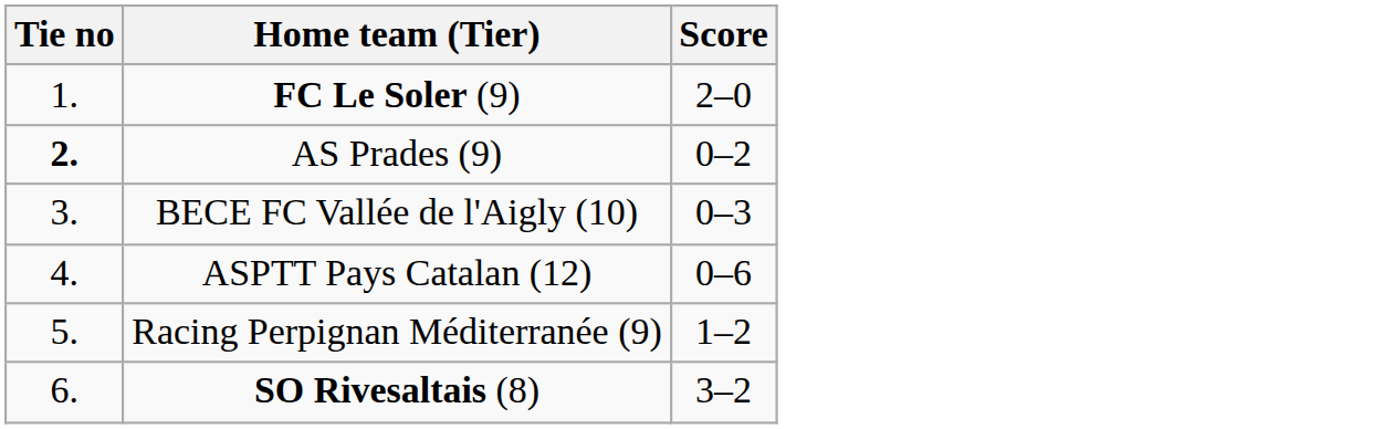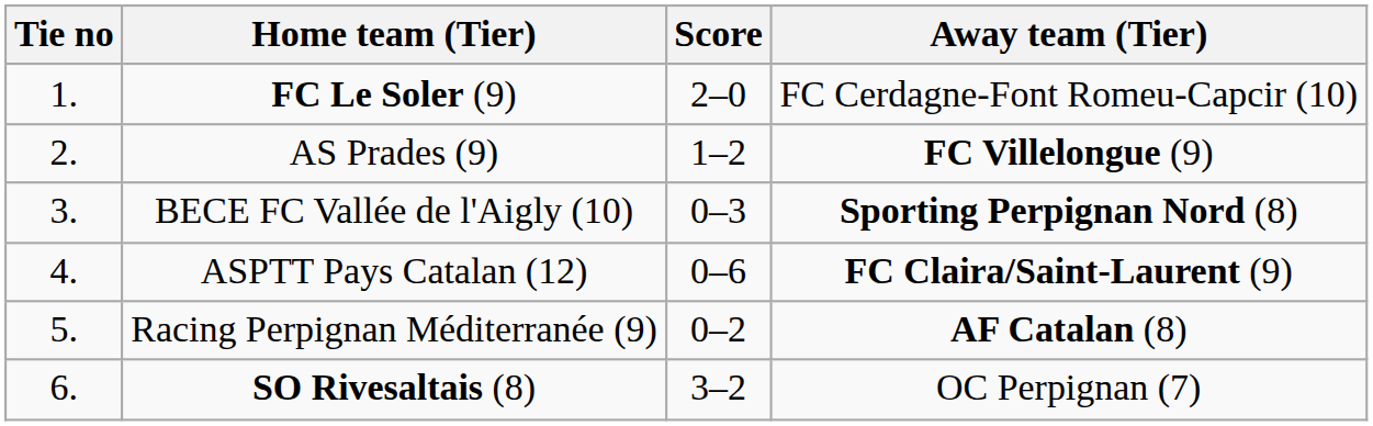 <table class="wikitable" style="text-align: center">
 <tr>
 <th>Tie no</th>
 <th>Home team (Tier)</th>
 <th>Score</th>
+<th>Away team (Tier)</th>
 </tr>
 <tr>
 <td>1.</td>
 <td><strong>FC Le Soler</strong> (9)</td>
 <td>2–0</td>
+<td>FC Cerdagne-Font Romeu-Capcir (10)</td>
 </tr>
 <tr>
-<td><strong>2.</strong></td>
+<td>2.</td>
 <td>AS Prades (9)</td>
-<td>0–2</td>
+<td>1–2</td>
+<td><strong>FC Villelongue</strong> (9)</td>
 </tr>
 <tr>
 <td>3.</td>
 <td>BECE FC Vallée de l'Aigly (10)</td>
 <td>0–3</td>
+<td><strong>Sporting Perpignan Nord</strong> (8)</td>
 </tr>
 <tr>
 <td>4.</td>
 <td>ASPTT Pays Catalan (12)</td>
 <td>0–6</td>
+<td><strong>FC Claira/Saint-Laurent</strong> (9)</td>
 </tr>
 <tr>
 <td>5.</td>
 <td>Racing Perpignan Méditerranée (9)</td>
-<td>1–2</td>
+<td>0–2</td>
+<td><strong>AF Catalan</strong> (8)</td>
 </tr>
 <tr>
 <td>6.</td>
 <td><strong>SO Rivesaltais</strong> (8)</td>
 <td>3–2</td>
+<td>OC Perpignan (7)</td>
 </tr>
 </table>
